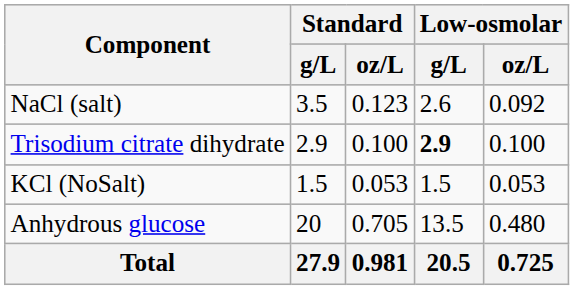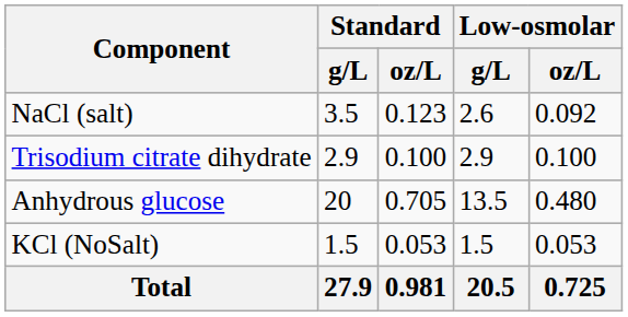 <table class=wikitable right>
 <tr>
 <th rowspan=2>Component</th>
 <th colspan=2>Standard</th>
 <th colspan=2>Low-osmolar</th>
 </tr>
 <tr>
 <th>g/L</th>
 <th>oz/L</th>
 <th>g/L</th>
 <th>oz/L</th>
 </tr>
 <tr>
 <td>NaCl (salt)</td>
 <td>3.5</td>
 <td>0.123</td>
 <td>2.6</td>
 <td>0.092</td>
 </tr>
 <tr>
 <td><a href='#'>Trisodium citrate</a> dihydrate</td>
 <td>2.9</td>
 <td>0.100</td>
-<td><strong>2.9</strong></td>
+<td>2.9</td>
 <td>0.100</td>
+</tr>
+<tr>
+<td>Anhydrous <a href='#'>glucose</a></td>
+<td>20</td>
+<td>0.705</td>
+<td>13.5</td>
+<td>0.480</td>
 </tr>
 <tr>
 <td>KCl (NoSalt)</td>
 <td>1.5</td>
 <td>0.053</td>
 <td>1.5</td>
 <td>0.053</td>
 </tr>
 <tr>
-<td>Anhydrous <a href='#'>glucose</a></td>
-<td>20</td>
-<td>0.705</td>
-<td>13.5</td>
-<td>0.480</td>
-</tr>
-<tr>
 <th>Total</th>
 <th>27.9</th>
 <th>0.981</th>
 <th>20.5</th>
 <th>0.725</th>
 </tr>
 </table>
